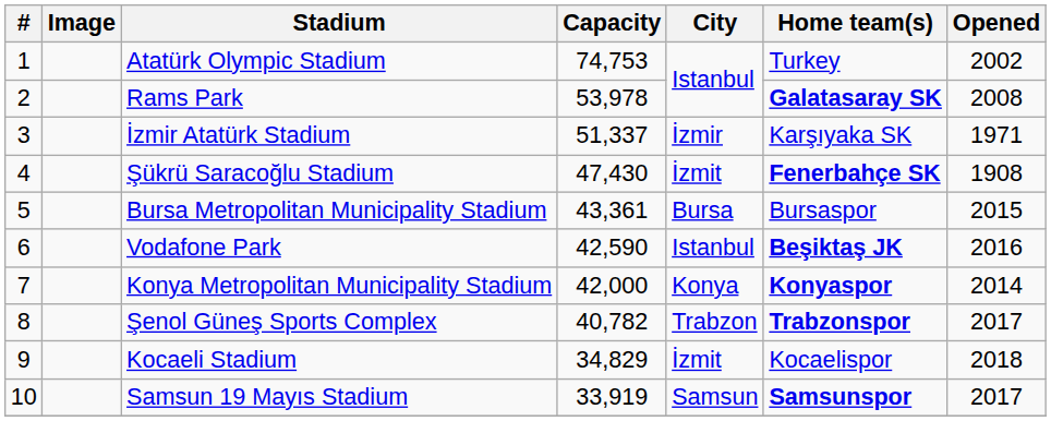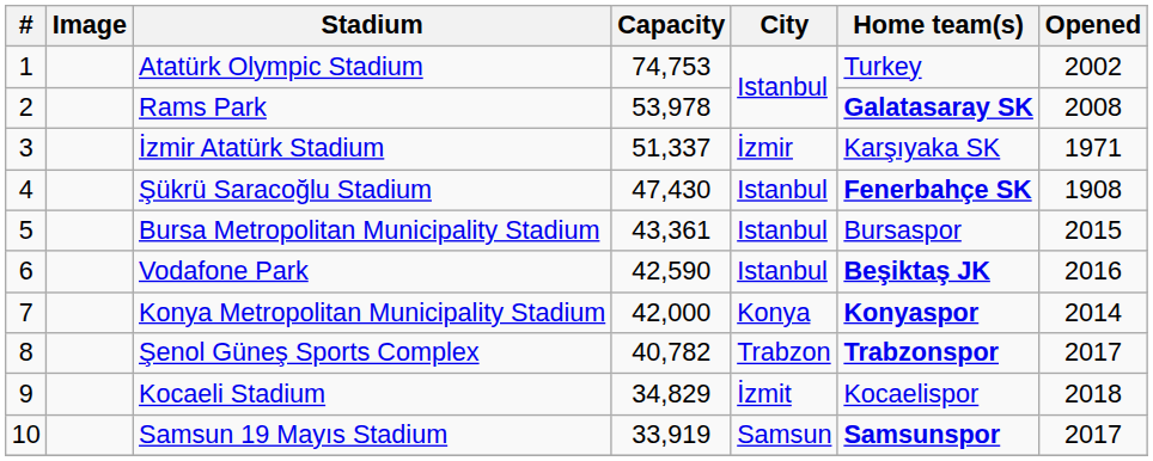 <table class="wikitable sortable">
 <tr>
 <th>#</th>
 <th>Image</th>
 <th>Stadium</th>
 <th>Capacity</th>
 <th>City</th>
 <th>Home team(s)</th>
 <th>Opened</th>
 </tr>
 <tr>
 <td style="text-align:center;">1</td>
 <td></td>
 <td><a href='#'>Atatürk Olympic Stadium</a></td>
 <td style="text-align:center;">74,753</td>
 <td rowspan=2><a href='#'>Istanbul</a></td>
 <td><a href='#'>Turkey</a></td>
 <td style="text-align:center;">2002</td>
 </tr>
 <tr>
 <td style="text-align:center;">2</td>
 <td></td>
 <td><a href='#'>Rams Park</a></td>
 <td style="text-align:center;">53,978</td>
 <td><strong><a href='#'>Galatasaray SK</a></strong></td>
 <td style="text-align:center;">2008</td>
 </tr>
 <tr>
 <td style="text-align:center;">3</td>
 <td></td>
 <td><a href='#'>İzmir Atatürk Stadium</a></td>
 <td style="text-align:center;">51,337</td>
 <td><a href='#'>İzmir</a></td>
 <td><a href='#'>Karşıyaka SK</a></td>
 <td style="text-align:center;">1971</td>
 </tr>
 <tr>
 <td style="text-align:center;">4</td>
 <td></td>
 <td><a href='#'>Şükrü Saracoğlu Stadium</a></td>
 <td style="text-align:center;">47,430</td>
-<td><a href='#'>İzmit</a></td>
+<td><a href='#'>Istanbul</a></td>
 <td><strong> <a href='#'>Fenerbahçe SK</a></strong></td>
 <td style="text-align:center;">1908</td>
 </tr>
 <tr>
 <td style="text-align:center;">5</td>
 <td></td>
 <td><a href='#'>Bursa Metropolitan Municipality Stadium</a></td>
 <td style="text-align:center;">43,361</td>
-<td><a href='#'>Bursa</a></td>
+<td><a href='#'>Istanbul</a></td>
 <td><a href='#'>Bursaspor</a></td>
 <td style="text-align:center;">2015</td>
 </tr>
 <tr>
 <td style="text-align:center;">6</td>
 <td></td>
 <td><a href='#'>Vodafone Park</a></td>
 <td style="text-align:center;">42,590</td>
 <td><a href='#'>Istanbul</a></td>
 <td><strong><a href='#'>Beşiktaş JK</a></strong></td>
 <td style="text-align:center;">2016</td>
 </tr>
 <tr>
 <td style="text-align:center;">7</td>
 <td></td>
 <td><a href='#'>Konya Metropolitan Municipality Stadium</a></td>
 <td style="text-align:center;">42,000</td>
 <td><a href='#'>Konya</a></td>
 <td><strong> <a href='#'>Konyaspor</a></strong></td>
 <td style="text-align:center;">2014</td>
 </tr>
 <tr>
 <td style="text-align:center;">8</td>
 <td></td>
 <td><a href='#'>Şenol Güneş Sports Complex</a></td>
 <td style="text-align:center;">40,782</td>
 <td><a href='#'>Trabzon</a></td>
 <td><strong><a href='#'>Trabzonspor</a></strong></td>
 <td style="text-align:center;">2017</td>
 </tr>
 <tr>
 <td style="text-align:center;">9</td>
 <td></td>
 <td><a href='#'>Kocaeli Stadium</a></td>
 <td style="text-align:center;">34,829</td>
 <td><a href='#'>İzmit</a></td>
 <td><a href='#'>Kocaelispor</a></td>
 <td style="text-align:center;">2018</td>
 </tr>
 <tr>
 <td style="text-align:center;">10</td>
 <td></td>
 <td><a href='#'>Samsun 19 Mayıs Stadium</a></td>
 <td style="text-align:center;">33,919</td>
 <td><a href='#'>Samsun</a></td>
 <td><strong><a href='#'>Samsunspor</a></strong></td>
 <td style="text-align:center;">2017</td>
 </tr>
 <tr>
 </tr>
 </table>
